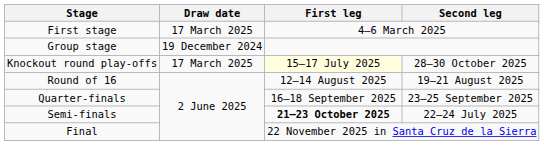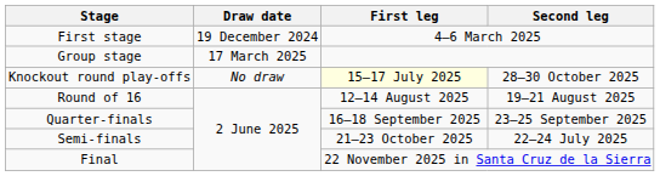 <table class="wikitable" style="text-align:center">
 <tr>
 <th>Stage</th>
 <th>Draw date</th>
 <th>First leg</th>
 <th>Second leg</th>
 </tr>
 <tr>
 <td>First stage</td>
-<td>17 March 2025</td>
+<td>19 December 2024</td>
 <td colspan=2>4–6 March 2025</td>
 </tr>
 <tr>
 <td>Group stage</td>
-<td>19 December 2024</td>
+<td>17 March 2025</td>
 <td colspan=2></td>
 </tr>
 <tr>
 <td>Knockout round play-offs</td>
-<td>17 March 2025</td>
+<td><em>No draw</em></td>
 <td style="background: lightyellow;">15–17 July 2025</td>
 <td>28–30 October 2025</td>
 </tr>
 <tr>
 <td>Round of 16</td>
 <td rowspan=4>2 June 2025</td>
 <td>12–14 August 2025</td>
 <td>19–21 August 2025</td>
 </tr>
 <tr>
 <td>Quarter-finals</td>
 <td>16–18 September 2025</td>
 <td>23–25 September 2025</td>
 </tr>
 <tr>
 <td>Semi-finals</td>
-<td><strong>21–23 October 2025</strong></td>
+<td>21–23 October 2025</td>
 <td>22–24 July 2025</td>
 </tr>
 <tr>
 <td>Final</td>
 <td colspan=2>22 November 2025 in <a href='#'>Santa Cruz de la Sierra</a></td>
 </tr>
 </table>
